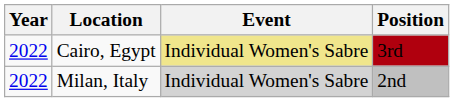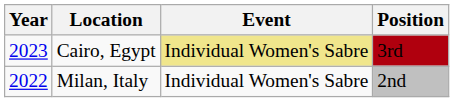 <table class="wikitable">
 <tr>
 <th>Year</th>
 <th>Location</th>
 <th>Event</th>
 <th>Position</th>
 </tr>
 <tr>
-<td><a href='#'>2022</a></td>
+<td><a href='#'>2023</a></td>
 <td>Cairo, Egypt</td>
 <td style="background: khaki;">Individual Women's Sabre</td>
 <td bgcolor="bronze">3rd</td>
 </tr>
 <tr>
 <td><a href='#'>2022</a></td>
 <td>Milan, Italy</td>
-<td style="background: lightgrey;">Individual Women's Sabre</td>
+<td>Individual Women's Sabre</td>
 <td bgcolor="silver">2nd</td>
 </tr>
 </table>
